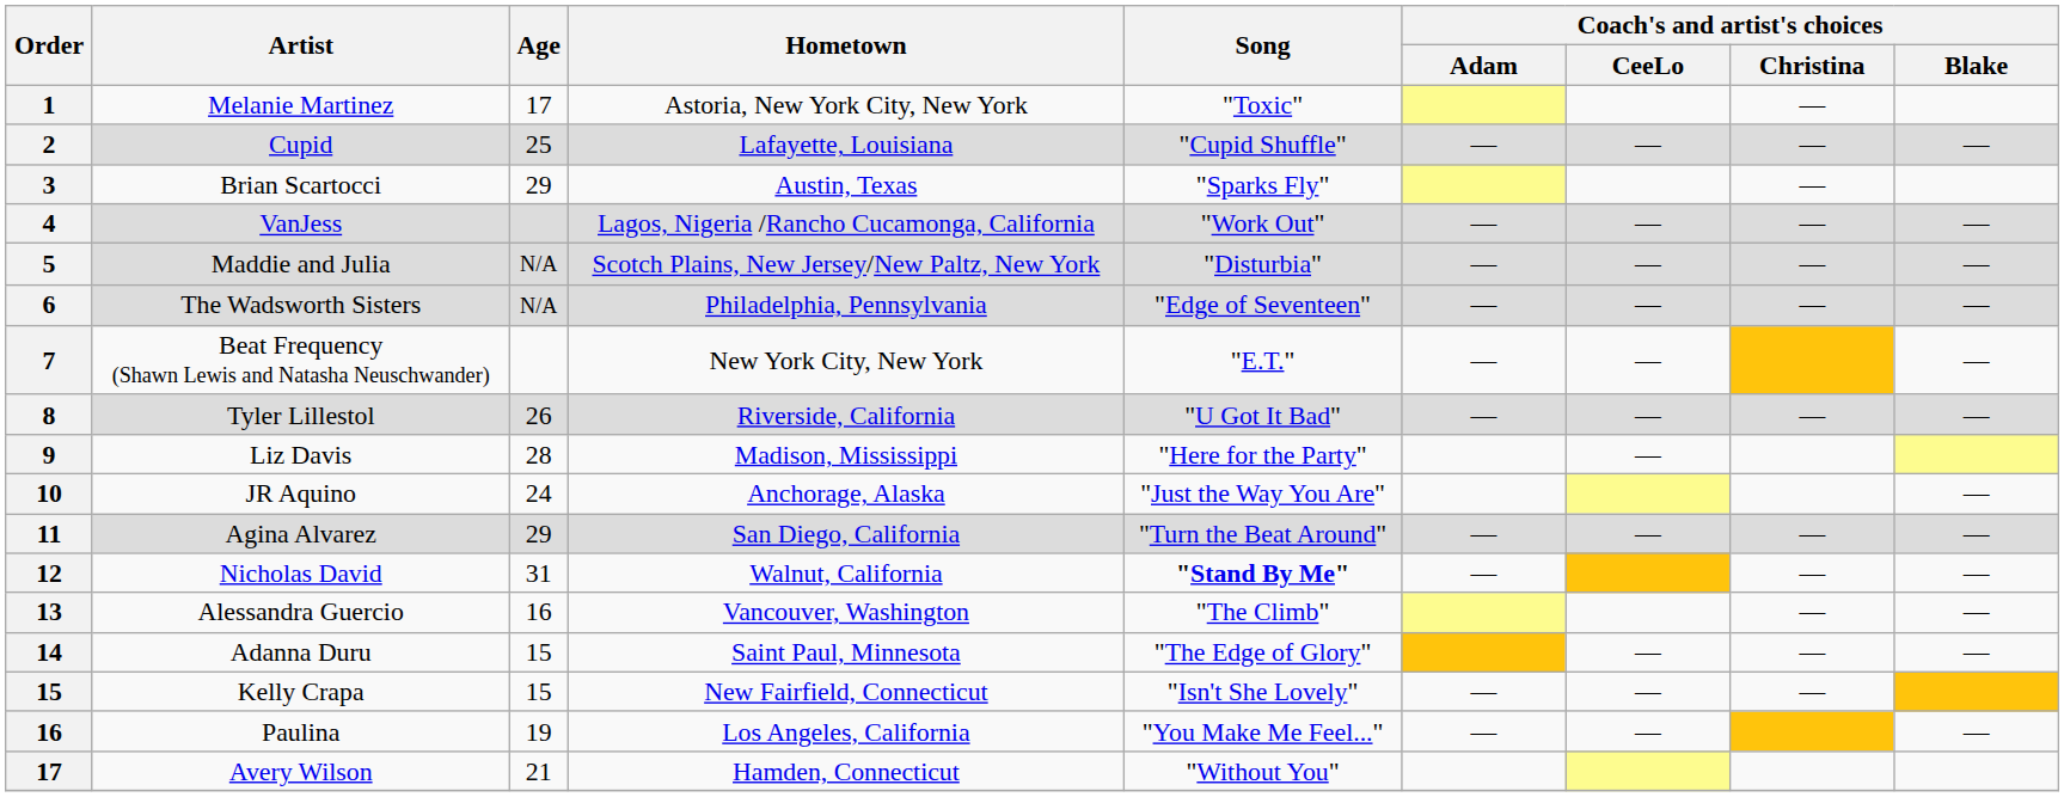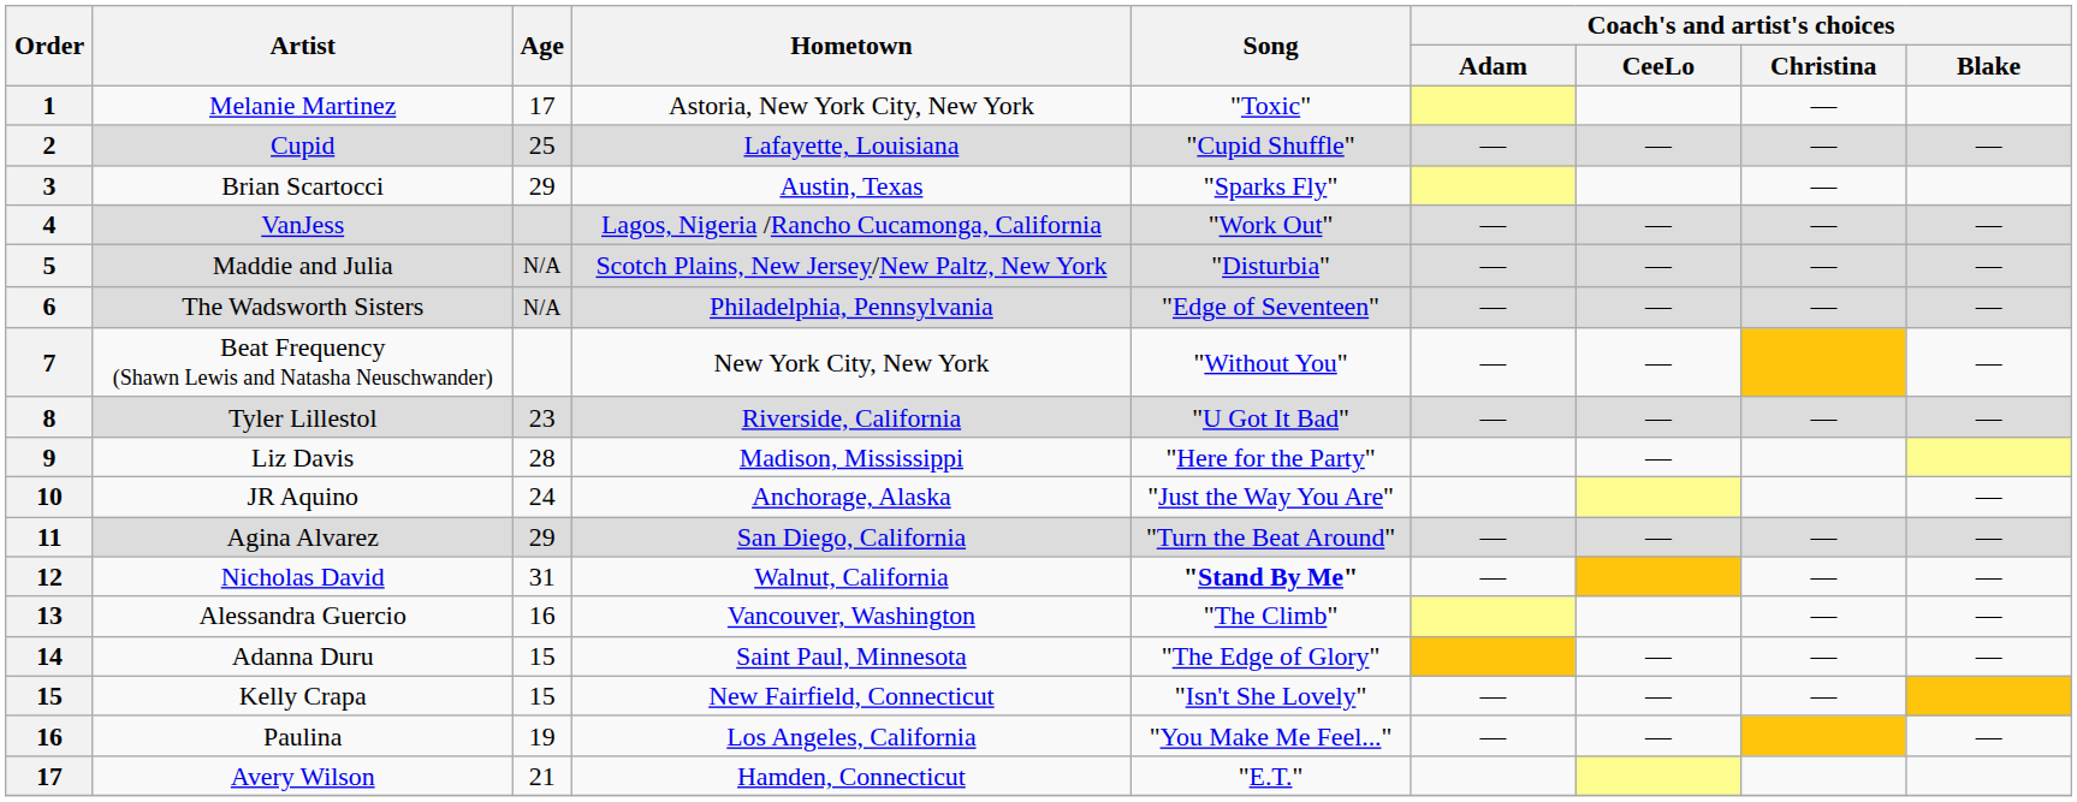 <table class="wikitable" style="text-align:center; line-height:17px; width:100%;">
 <tr>
 <th scope="col" rowspan="2">Order</th>
 <th scope="col" rowspan="2">Artist</th>
 <th scope="col" rowspan="2">Age</th>
 <th scope="col" rowspan="2">Hometown</th>
 <th scope="col" rowspan="2">Song</th>
 <th scope="col" colspan="4">Coach's and artist's choices</th>
 </tr>
 <tr>
 <th width="08%">Adam</th>
 <th width="08%">CeeLo</th>
 <th width="08%">Christina</th>
 <th width="08%">Blake</th>
 </tr>
 <tr>
 <th>1</th>
 <td><a href='#'>Melanie Martinez</a></td>
 <td>17</td>
 <td>Astoria, New York City, New York</td>
 <td>"<a href='#'>Toxic</a>"</td>
 <td style="background:#fdfc8f;"><strong></strong></td>
 <td><strong></strong></td>
 <td>—</td>
 <td><strong></strong></td>
 </tr>
 <tr>
 <th>2</th>
 <td style="background:#DCDCDC;"><a href='#'>Cupid</a></td>
 <td style="background:#DCDCDC;">25</td>
 <td style="background:#DCDCDC;"><a href='#'>Lafayette, Louisiana</a></td>
 <td style="background:#DCDCDC;">"<a href='#'>Cupid Shuffle</a>"</td>
 <td style="background:#DCDCDC;">—</td>
 <td style="background:#DCDCDC;">—</td>
 <td style="background:#DCDCDC;">—</td>
 <td style="background:#DCDCDC;">—</td>
 </tr>
 <tr>
 <th>3</th>
 <td>Brian Scartocci</td>
 <td>29</td>
 <td><a href='#'>Austin, Texas</a></td>
 <td>"<a href='#'>Sparks Fly</a>"</td>
 <td style="background:#fdfc8f;"><strong></strong></td>
 <td><strong></strong></td>
 <td>—</td>
 <td><strong></strong></td>
 </tr>
 <tr>
 <th>4</th>
 <td style="background:#DCDCDC;"><a href='#'>VanJess</a></td>
 <td style="background:#DCDCDC;"></td>
 <td style="background:#DCDCDC;"><a href='#'>Lagos, Nigeria</a> /<a href='#'>Rancho Cucamonga, California</a></td>
 <td style="background:#DCDCDC;">"<a href='#'>Work Out</a>"</td>
 <td style="background:#DCDCDC;">—</td>
 <td style="background:#DCDCDC;">—</td>
 <td style="background:#DCDCDC;">—</td>
 <td style="background:#DCDCDC;">—</td>
 </tr>
 <tr>
 <th>5</th>
 <td style="background:#DCDCDC;">Maddie and Julia</td>
 <td style="background:#DCDCDC;"><small>N/A</small></td>
 <td style="background:#DCDCDC;"><a href='#'>Scotch Plains, New Jersey</a>/<a href='#'>New Paltz, New York</a></td>
 <td style="background:#DCDCDC;">"<a href='#'>Disturbia</a>"</td>
 <td style="background:#DCDCDC;">—</td>
 <td style="background:#DCDCDC;">—</td>
 <td style="background:#DCDCDC;">—</td>
 <td style="background:#DCDCDC;">—</td>
 </tr>
 <tr>
 <th>6</th>
 <td style="background:#DCDCDC;">The Wadsworth Sisters</td>
 <td style="background:#DCDCDC;"><small>N/A</small></td>
 <td style="background:#DCDCDC;"><a href='#'>Philadelphia, Pennsylvania</a></td>
 <td style="background:#DCDCDC;">"<a href='#'>Edge of Seventeen</a>"</td>
 <td style="background:#DCDCDC;">—</td>
 <td style="background:#DCDCDC;">—</td>
 <td style="background:#DCDCDC;">—</td>
 <td style="background:#DCDCDC;">—</td>
 </tr>
 <tr>
 <th>7</th>
 <td>Beat Frequency <br><small>(Shawn Lewis and Natasha Neuschwander)</small></td>
 <td></td>
 <td>New York City, New York</td>
-<td>"<a href='#'>E.T.</a>"</td>
+<td>"<a href='#'>Without You</a>"</td>
 <td>—</td>
 <td>—</td>
 <td style="background:#FFC40C;"><strong></strong></td>
 <td>—</td>
 </tr>
 <tr>
 <th>8</th>
 <td style="background:#DCDCDC;">Tyler Lillestol</td>
-<td style="background:#DCDCDC;">26</td>
+<td style="background:#DCDCDC;">23</td>
 <td style="background:#DCDCDC;"><a href='#'>Riverside, California</a></td>
 <td style="background:#DCDCDC;">"<a href='#'>U Got It Bad</a>"</td>
 <td style="background:#DCDCDC;">—</td>
 <td style="background:#DCDCDC;">—</td>
 <td style="background:#DCDCDC;">—</td>
 <td style="background:#DCDCDC;">—</td>
 </tr>
 <tr>
 <th>9</th>
 <td>Liz Davis</td>
 <td>28</td>
 <td><a href='#'>Madison, Mississippi</a></td>
 <td>"<a href='#'>Here for the Party</a>"</td>
 <td><strong></strong></td>
 <td>—</td>
 <td><strong></strong></td>
 <td style="background:#fdfc8f;"><strong></strong></td>
 </tr>
 <tr>
 <th>10</th>
 <td>JR Aquino</td>
 <td>24</td>
 <td><a href='#'>Anchorage, Alaska</a></td>
 <td>"<a href='#'>Just the Way You Are</a>"</td>
 <td><strong></strong></td>
 <td style="background:#fdfc8f;"><strong></strong></td>
 <td><strong></strong></td>
 <td>—</td>
 </tr>
 <tr>
 <th>11</th>
 <td style="background:#DCDCDC;">Agina Alvarez</td>
 <td style="background:#DCDCDC;">29</td>
 <td style="background:#DCDCDC;"><a href='#'>San Diego, California</a></td>
 <td style="background:#DCDCDC;">"<a href='#'>Turn the Beat Around</a>"</td>
 <td style="background:#DCDCDC;">—</td>
 <td style="background:#DCDCDC;">—</td>
 <td style="background:#DCDCDC;">—</td>
 <td style="background:#DCDCDC;">—</td>
 </tr>
 <tr>
 <th>12</th>
 <td><a href='#'>Nicholas David</a></td>
 <td>31</td>
 <td><a href='#'>Walnut, California</a></td>
 <td><strong>"<a href='#'>Stand By Me</a>"</strong></td>
 <td>—</td>
 <td style="background:#FFC40C;"><strong></strong></td>
 <td>—</td>
 <td>—</td>
 </tr>
 <tr>
 <th>13</th>
 <td>Alessandra Guercio</td>
 <td>16</td>
 <td><a href='#'>Vancouver, Washington</a></td>
 <td>"<a href='#'>The Climb</a>"</td>
 <td style="background:#fdfc8f;"><strong></strong></td>
 <td><strong></strong></td>
 <td>—</td>
 <td>—</td>
 </tr>
 <tr>
 <th>14</th>
 <td>Adanna Duru</td>
 <td>15</td>
 <td><a href='#'>Saint Paul, Minnesota</a></td>
 <td>"<a href='#'>The Edge of Glory</a>"</td>
 <td style="background:#FFC40C;"><strong></strong></td>
 <td>—</td>
 <td>—</td>
 <td>—</td>
 </tr>
 <tr>
 <th>15</th>
 <td>Kelly Crapa</td>
 <td>15</td>
 <td><a href='#'>New Fairfield, Connecticut</a></td>
 <td>"<a href='#'>Isn't She Lovely</a>"</td>
 <td>—</td>
 <td>—</td>
 <td>—</td>
 <td style="background:#FFC40C;"><strong></strong></td>
 </tr>
 <tr>
 <th>16</th>
 <td>Paulina</td>
 <td>19</td>
 <td><a href='#'>Los Angeles, California</a></td>
 <td>"<a href='#'>You Make Me Feel...</a>"</td>
 <td>—</td>
 <td>—</td>
 <td style="background:#FFC40C;"><strong></strong></td>
 <td>—</td>
 </tr>
 <tr>
 <th>17</th>
 <td><a href='#'>Avery Wilson</a></td>
 <td>21</td>
 <td><a href='#'>Hamden, Connecticut</a></td>
-<td>"<a href='#'>Without You</a>"</td>
+<td>"<a href='#'>E.T.</a>"</td>
 <td><strong></strong></td>
 <td style="background:#fdfc8f;"><strong></strong></td>
 <td><strong></strong></td>
 <td><strong></strong></td>
 </tr>
 <tr>
 </tr>
 </table>
